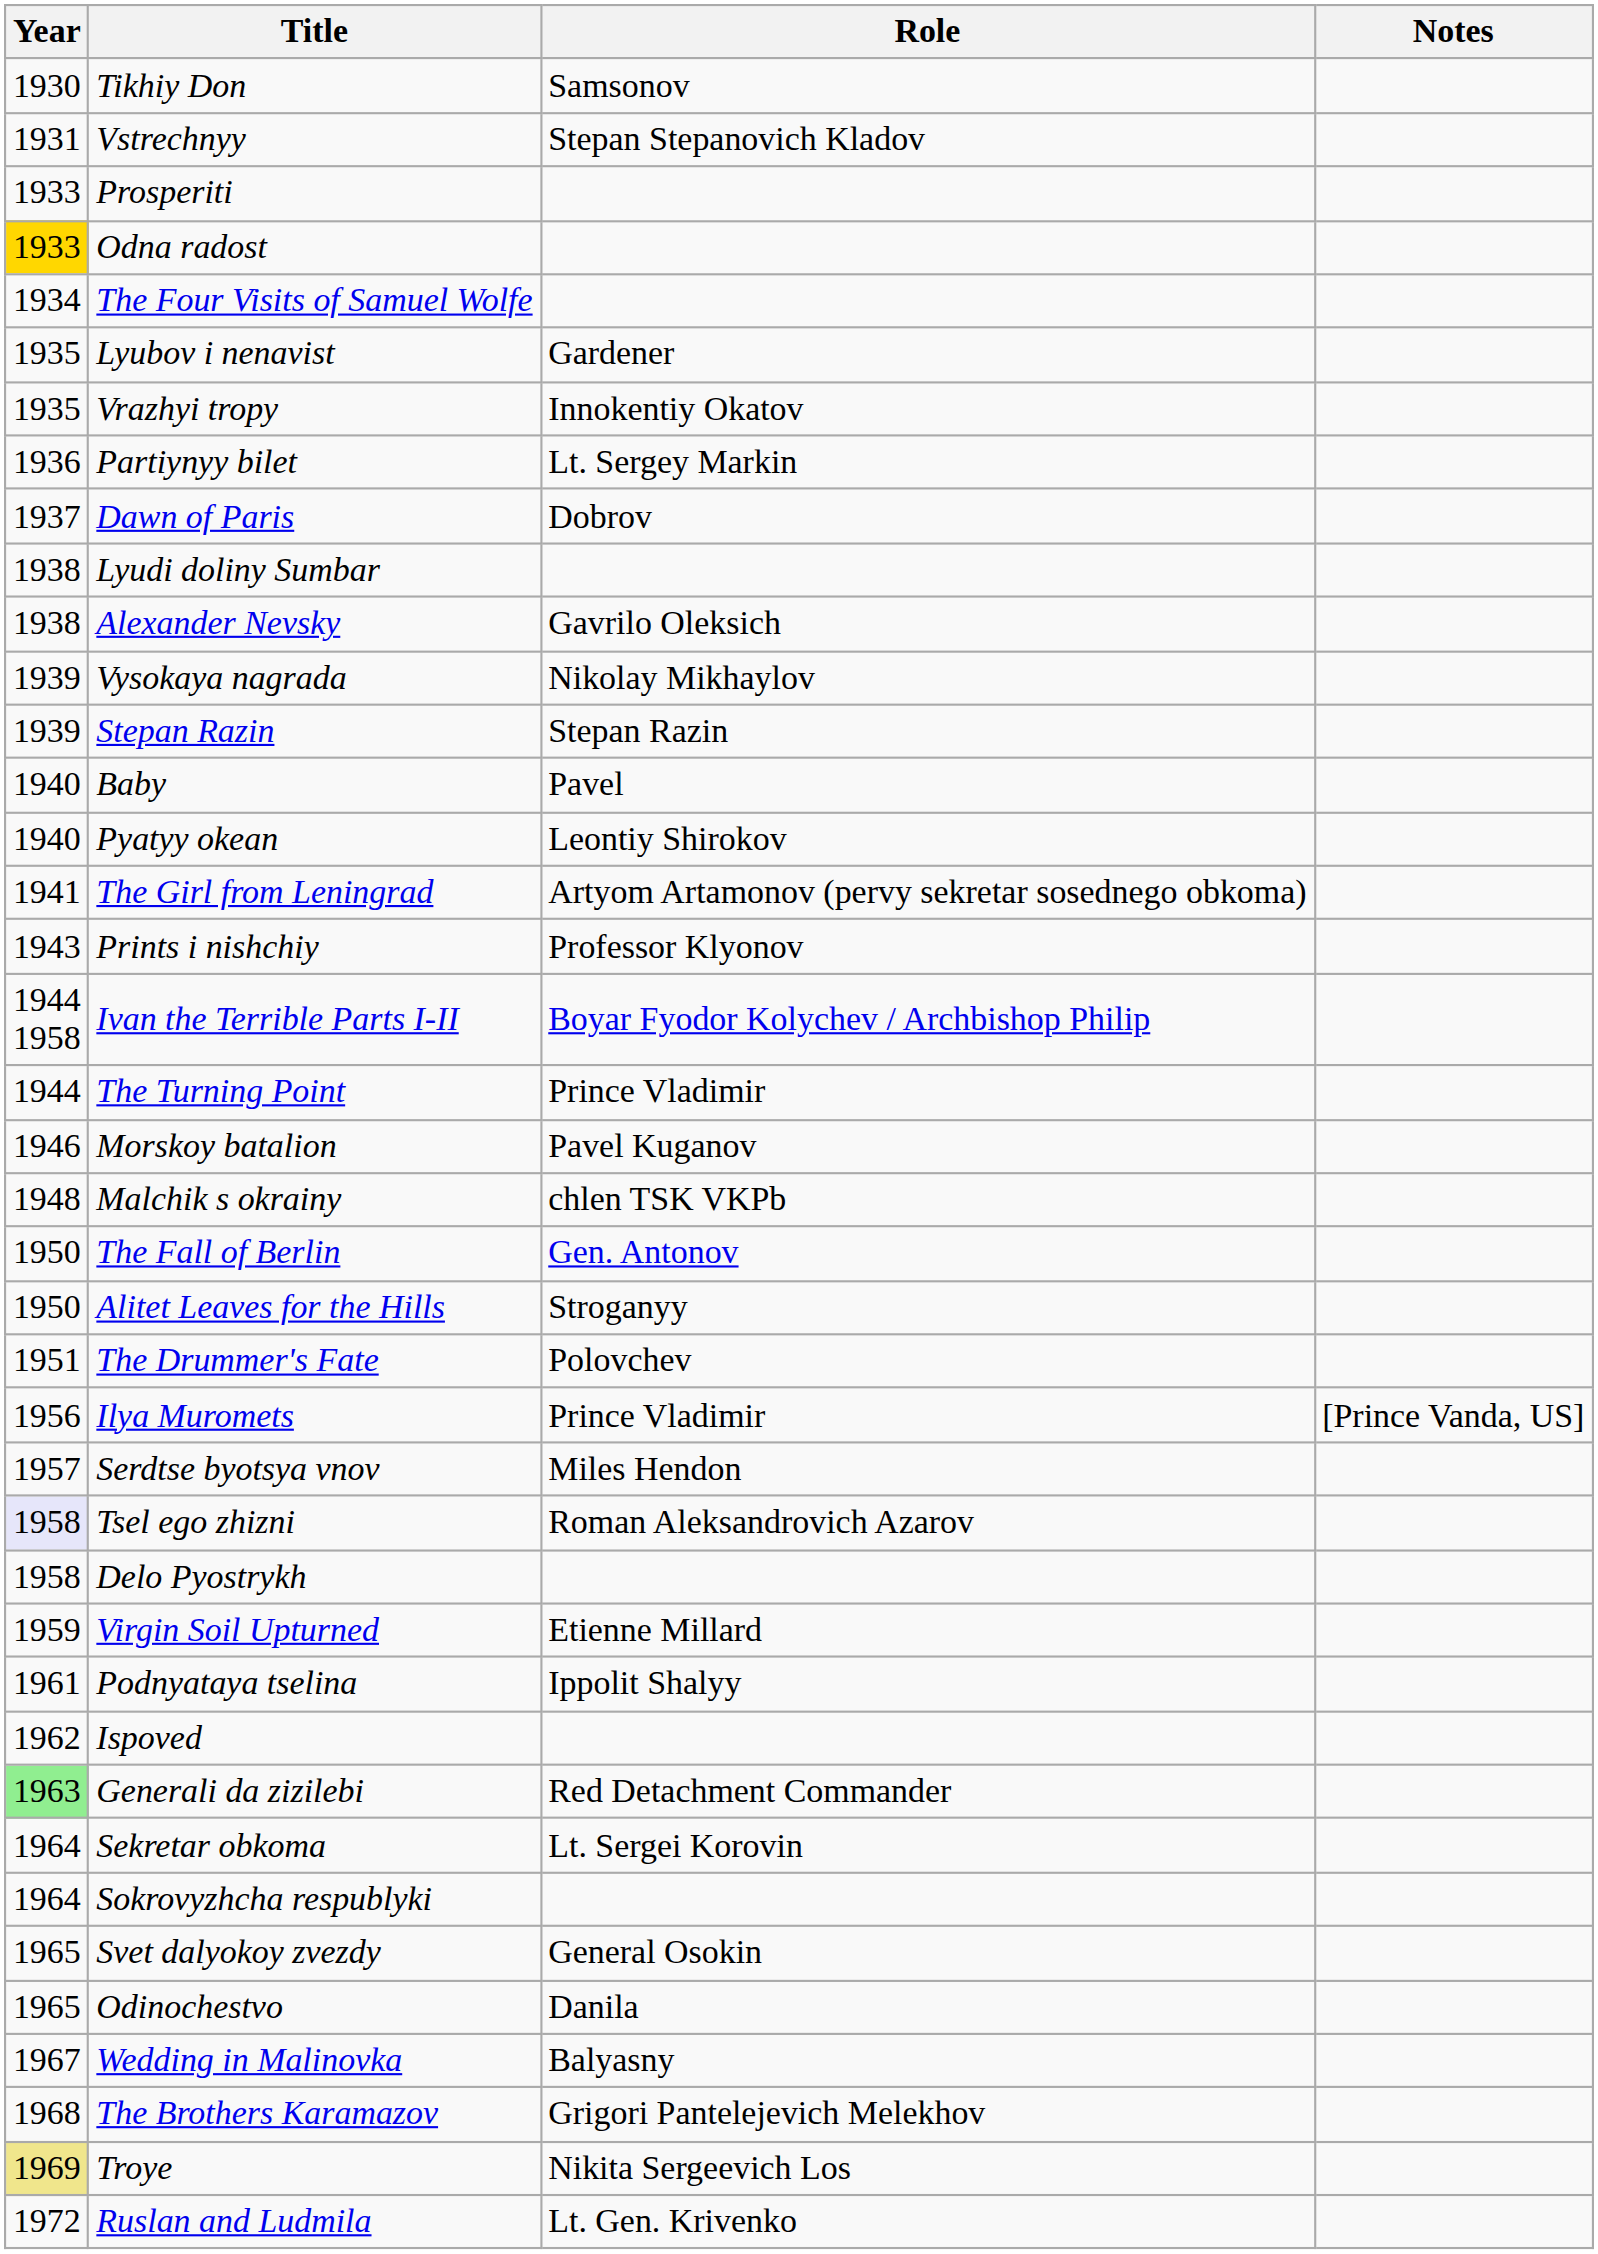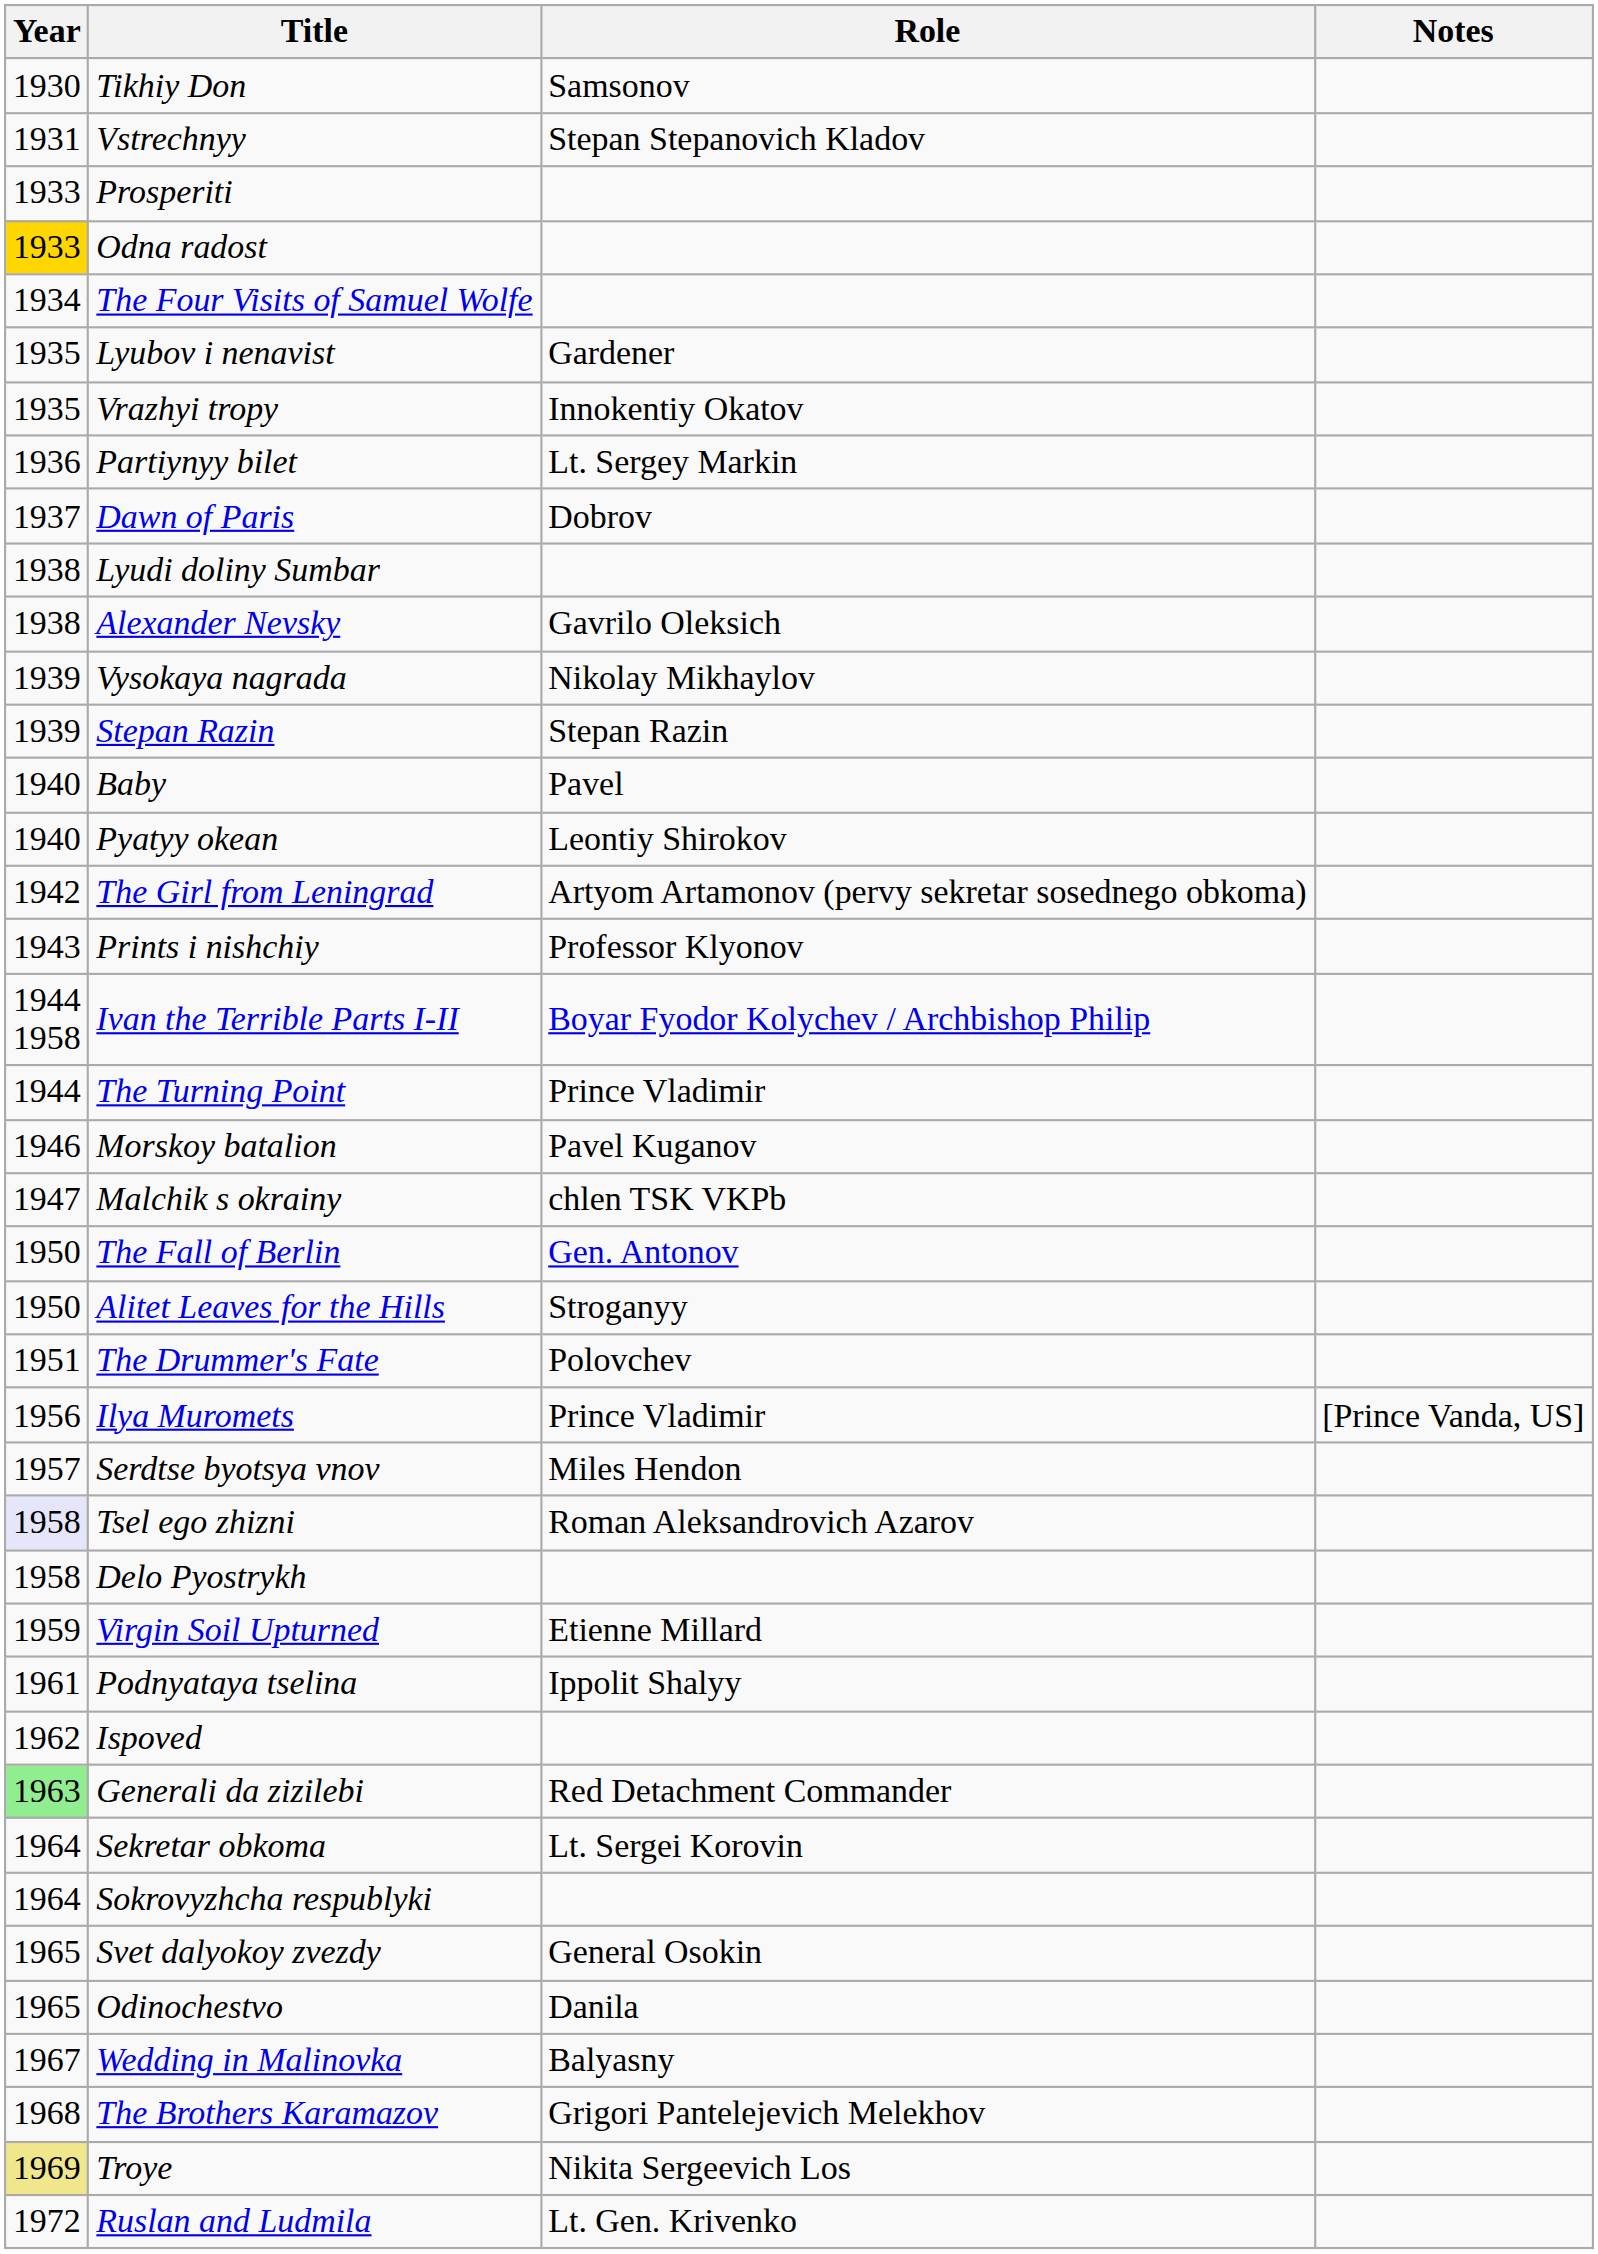 <table class="wikitable">
 <tr>
 <th>Year</th>
 <th>Title</th>
 <th>Role</th>
 <th>Notes</th>
 </tr>
 <tr>
 <td>1930</td>
 <td><em>Tikhiy Don</em></td>
 <td>Samsonov</td>
 <td></td>
 </tr>
 <tr>
 <td>1931</td>
 <td><em>Vstrechnyy</em></td>
 <td>Stepan Stepanovich Kladov</td>
 <td></td>
 </tr>
 <tr>
 <td>1933</td>
 <td><em>Prosperiti</em></td>
 <td></td>
 <td></td>
 </tr>
 <tr>
 <td style="background: gold;">1933</td>
 <td><em>Odna radost</em></td>
 <td></td>
 <td></td>
 </tr>
 <tr>
 <td>1934</td>
 <td><em><a href='#'>The Four Visits of Samuel Wolfe</a></em></td>
 <td></td>
 <td></td>
 </tr>
 <tr>
 <td>1935</td>
 <td><em>Lyubov i nenavist</em></td>
 <td>Gardener</td>
 <td></td>
 </tr>
 <tr>
 <td>1935</td>
 <td><em>Vrazhyi tropy</em></td>
 <td>Innokentiy Okatov</td>
 <td></td>
 </tr>
 <tr>
 <td>1936</td>
 <td><em>Partiynyy bilet</em></td>
 <td>Lt. Sergey Markin</td>
 <td></td>
 </tr>
 <tr>
 <td>1937</td>
 <td><em><a href='#'>Dawn of Paris</a></em></td>
 <td>Dobrov</td>
 <td></td>
 </tr>
 <tr>
 <td>1938</td>
 <td><em>Lyudi doliny Sumbar</em></td>
 <td></td>
 <td></td>
 </tr>
 <tr>
 <td>1938</td>
 <td><em><a href='#'>Alexander Nevsky</a></em></td>
 <td>Gavrilo Oleksich</td>
 <td></td>
 </tr>
 <tr>
 <td>1939</td>
 <td><em>Vysokaya nagrada</em></td>
 <td>Nikolay Mikhaylov</td>
 <td></td>
 </tr>
 <tr>
 <td>1939</td>
 <td><em><a href='#'>Stepan Razin</a></em></td>
 <td>Stepan Razin</td>
 <td></td>
 </tr>
 <tr>
 <td>1940</td>
 <td><em>Baby</em></td>
 <td>Pavel</td>
 <td></td>
 </tr>
 <tr>
 <td>1940</td>
 <td><em>Pyatyy okean</em></td>
 <td>Leontiy Shirokov</td>
 <td></td>
 </tr>
 <tr>
-<td>1941</td>
+<td>1942</td>
 <td><em><a href='#'>The Girl from Leningrad</a></em></td>
 <td>Artyom Artamonov (pervy sekretar sosednego obkoma)</td>
 <td></td>
 </tr>
 <tr>
 <td>1943</td>
 <td><em>Prints i nishchiy</em></td>
 <td>Professor Klyonov</td>
 <td></td>
 </tr>
 <tr>
 <td>1944<br>1958</td>
 <td><em><a href='#'>Ivan the Terrible Parts I-II</a></em></td>
 <td><a href='#'>Boyar Fyodor Kolychev / Archbishop Philip</a></td>
 <td></td>
 </tr>
 <tr>
 <td>1944</td>
 <td><em><a href='#'>The Turning Point</a></em></td>
 <td>Prince Vladimir</td>
 <td></td>
 </tr>
 <tr>
 <td>1946</td>
 <td><em>Morskoy batalion</em></td>
 <td>Pavel Kuganov</td>
 <td></td>
 </tr>
 <tr>
-<td>1948</td>
+<td>1947</td>
 <td><em>Malchik s okrainy</em></td>
 <td>chlen TSK VKPb</td>
 <td></td>
 </tr>
 <tr>
 <td>1950</td>
 <td><em><a href='#'>The Fall of Berlin</a></em></td>
 <td><a href='#'>Gen. Antonov</a></td>
 <td></td>
 </tr>
 <tr>
 <td>1950</td>
 <td><em><a href='#'>Alitet Leaves for the Hills</a></em></td>
 <td>Stroganyy</td>
 <td></td>
 </tr>
 <tr>
 <td>1951</td>
 <td><em><a href='#'>The Drummer's Fate</a></em></td>
 <td>Polovchev</td>
 <td></td>
 </tr>
 <tr>
 <td>1956</td>
 <td><em><a href='#'>Ilya Muromets</a></em></td>
 <td>Prince Vladimir</td>
 <td>[Prince Vanda, US]</td>
 </tr>
 <tr>
 <td>1957</td>
 <td><em>Serdtse byotsya vnov</em></td>
 <td>Miles Hendon</td>
 <td></td>
 </tr>
 <tr>
 <td style="background: lavender;">1958</td>
 <td><em>Tsel ego zhizni</em></td>
 <td>Roman Aleksandrovich Azarov</td>
 <td></td>
 </tr>
 <tr>
 <td>1958</td>
 <td><em>Delo Pyostrykh</em></td>
 <td></td>
 <td></td>
 </tr>
 <tr>
 <td>1959</td>
 <td><em><a href='#'>Virgin Soil Upturned</a></em></td>
 <td>Etienne Millard</td>
 <td></td>
 </tr>
 <tr>
 <td>1961</td>
 <td><em>Podnyataya tselina</em></td>
 <td>Ippolit Shalyy</td>
 <td></td>
 </tr>
 <tr>
 <td>1962</td>
 <td><em>Ispoved</em></td>
 <td></td>
 <td></td>
 </tr>
 <tr>
 <td style="background: lightgreen;">1963</td>
 <td><em>Generali da zizilebi</em></td>
 <td>Red Detachment Commander</td>
 <td></td>
 </tr>
 <tr>
 <td>1964</td>
 <td><em>Sekretar obkoma</em></td>
 <td>Lt. Sergei Korovin</td>
 <td></td>
 </tr>
 <tr>
 <td>1964</td>
 <td><em>Sokrovyzhcha respublyki</em></td>
 <td></td>
 <td></td>
 </tr>
 <tr>
 <td>1965</td>
 <td><em>Svet dalyokoy zvezdy</em></td>
 <td>General Osokin</td>
 <td></td>
 </tr>
 <tr>
 <td>1965</td>
 <td><em>Odinochestvo</em></td>
 <td>Danila</td>
 <td></td>
 </tr>
 <tr>
 <td>1967</td>
 <td><em><a href='#'>Wedding in Malinovka</a></em></td>
 <td>Balyasny</td>
 <td></td>
 </tr>
 <tr>
 <td>1968</td>
 <td><em><a href='#'>The Brothers Karamazov</a></em></td>
 <td>Grigori Pantelejevich Melekhov</td>
 <td></td>
 </tr>
 <tr>
 <td style="background: khaki;">1969</td>
 <td><em>Troye</em></td>
 <td>Nikita Sergeevich Los</td>
 <td></td>
 </tr>
 <tr>
 <td>1972</td>
 <td><em><a href='#'>Ruslan and Ludmila</a></em></td>
 <td>Lt. Gen. Krivenko</td>
 <td></td>
 </tr>
 </table>
